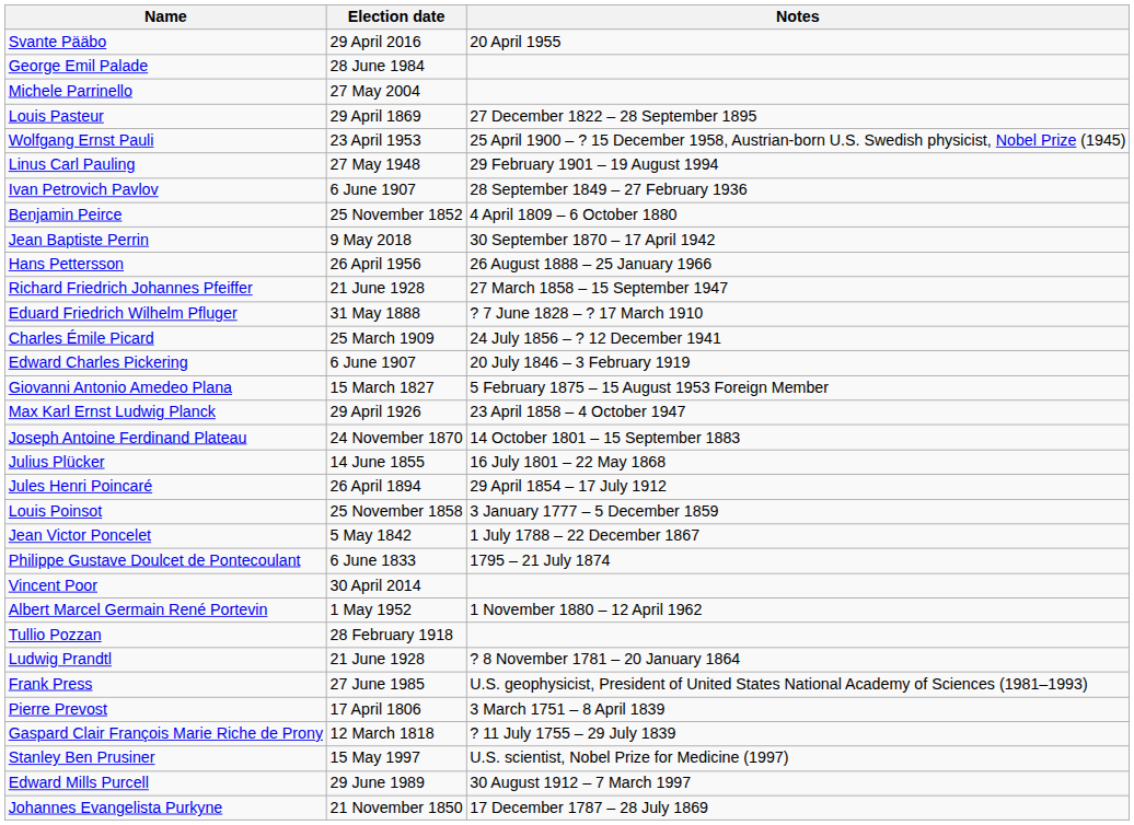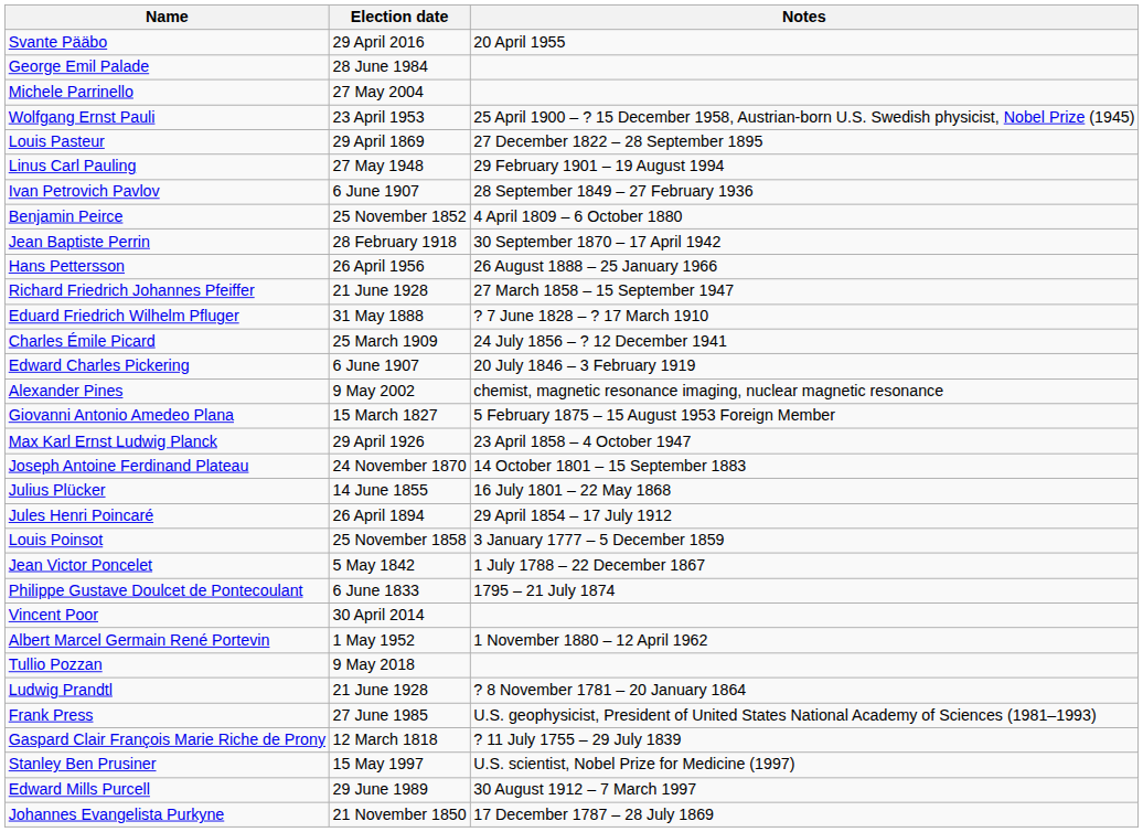 <table class="wikitable sortable">
 <tr>
 <th>Name</th>
 <th>Election date</th>
 <th class="unsortable">Notes</th>
 </tr>
 <tr>
 <td><a href='#'>Svante Pääbo</a></td>
 <td>29 April 2016</td>
 <td>20 April 1955</td>
 </tr>
 <tr>
 <td><a href='#'>George Emil Palade</a></td>
 <td>28 June 1984</td>
 <td></td>
 </tr>
 <tr>
 <td><a href='#'>Michele Parrinello</a></td>
 <td>27 May 2004</td>
 <td></td>
 </tr>
 <tr>
+<td><a href='#'>Wolfgang Ernst Pauli</a></td>
+<td>23 April 1953</td>
+<td>25 April 1900 – ? 15 December 1958, Austrian-born U.S. Swedish physicist, <a href='#'>Nobel Prize</a> (1945)</td>
+</tr>
+<tr>
 <td><a href='#'>Louis Pasteur</a></td>
 <td>29 April 1869</td>
 <td>27 December 1822 – 28 September 1895</td>
-</tr>
-<tr>
-<td><a href='#'>Wolfgang Ernst Pauli</a></td>
-<td>23 April 1953</td>
-<td>25 April 1900 – ? 15 December 1958, Austrian-born U.S. Swedish physicist, <a href='#'>Nobel Prize</a> (1945)</td>
 </tr>
 <tr>
 <td><a href='#'>Linus Carl Pauling</a></td>
 <td>27 May 1948</td>
 <td>29 February 1901 – 19 August 1994</td>
 </tr>
 <tr>
 <td><a href='#'>Ivan Petrovich Pavlov</a></td>
 <td>6 June 1907</td>
 <td>28 September 1849 – 27 February 1936</td>
 </tr>
 <tr>
 <td><a href='#'>Benjamin Peirce</a></td>
 <td>25 November 1852</td>
 <td>4 April 1809 – 6 October 1880</td>
 </tr>
 <tr>
 <td><a href='#'>Jean Baptiste Perrin</a></td>
-<td>9 May 2018</td>
+<td>28 February 1918</td>
 <td>30 September 1870 – 17 April 1942</td>
 </tr>
 <tr>
 <td><a href='#'>Hans Pettersson</a></td>
 <td>26 April 1956</td>
 <td>26 August 1888 – 25 January 1966</td>
 </tr>
 <tr>
 <td><a href='#'>Richard Friedrich Johannes Pfeiffer</a></td>
 <td>21 June 1928</td>
 <td>27 March 1858 – 15 September 1947</td>
 </tr>
 <tr>
 <td><a href='#'>Eduard Friedrich Wilhelm Pfluger</a></td>
 <td>31 May 1888</td>
 <td>? 7 June 1828 – ? 17 March 1910</td>
 </tr>
 <tr>
 <td><a href='#'>Charles Émile Picard</a></td>
 <td>25 March 1909</td>
 <td>24 July 1856 – ? 12 December 1941</td>
 </tr>
 <tr>
 <td><a href='#'>Edward Charles Pickering</a></td>
 <td>6 June 1907</td>
 <td>20 July 1846 – 3 February 1919</td>
+</tr>
+<tr>
+<td><a href='#'>Alexander Pines</a></td>
+<td>9 May 2002</td>
+<td>chemist, magnetic resonance imaging, nuclear magnetic resonance</td>
 </tr>
 <tr>
 <td><a href='#'>Giovanni Antonio Amedeo Plana</a></td>
 <td>15 March 1827</td>
 <td>5 February 1875 – 15 August 1953 Foreign Member</td>
 </tr>
 <tr>
 <td><a href='#'>Max Karl Ernst Ludwig Planck</a></td>
 <td>29 April 1926</td>
 <td>23 April 1858 – 4 October 1947</td>
 </tr>
 <tr>
 <td><a href='#'>Joseph Antoine Ferdinand Plateau</a></td>
 <td>24 November 1870</td>
 <td>14 October 1801 – 15 September 1883</td>
 </tr>
 <tr>
 <td><a href='#'>Julius Plücker</a></td>
 <td>14 June 1855</td>
 <td>16 July 1801 – 22 May 1868</td>
 </tr>
 <tr>
 <td><a href='#'>Jules Henri Poincaré</a></td>
 <td>26 April 1894</td>
 <td>29 April 1854 – 17 July 1912</td>
 </tr>
 <tr>
 <td><a href='#'>Louis Poinsot</a></td>
 <td>25 November 1858</td>
 <td>3 January 1777 – 5 December 1859</td>
 </tr>
 <tr>
 <td><a href='#'>Jean Victor Poncelet</a></td>
 <td>5 May 1842</td>
 <td>1 July 1788 – 22 December 1867</td>
 </tr>
 <tr>
 <td><a href='#'>Philippe Gustave Doulcet de Pontecoulant</a></td>
 <td>6 June 1833</td>
 <td>1795 – 21 July 1874</td>
 </tr>
 <tr>
 <td><a href='#'>Vincent Poor</a></td>
 <td>30 April 2014</td>
 <td></td>
 </tr>
 <tr>
 <td><a href='#'>Albert Marcel Germain René Portevin</a></td>
 <td>1 May 1952</td>
 <td>1 November 1880 – 12 April 1962</td>
 </tr>
 <tr>
 <td><a href='#'>Tullio Pozzan</a></td>
-<td>28 February 1918</td>
+<td>9 May 2018</td>
 <td></td>
 </tr>
 <tr>
 <td><a href='#'>Ludwig Prandtl</a></td>
 <td>21 June 1928</td>
 <td>? 8 November 1781 – 20 January 1864</td>
 </tr>
 <tr>
 <td><a href='#'>Frank Press</a></td>
 <td>27 June 1985</td>
 <td>U.S. geophysicist, President of United States National Academy of Sciences (1981–1993)</td>
-</tr>
-<tr>
-<td><a href='#'>Pierre Prevost</a></td>
-<td>17 April 1806</td>
-<td>3 March 1751 – 8 April 1839</td>
 </tr>
 <tr>
 <td><a href='#'>Gaspard Clair François Marie Riche de Prony</a></td>
 <td>12 March 1818</td>
 <td>? 11 July 1755 – 29 July 1839</td>
 </tr>
 <tr>
 <td><a href='#'>Stanley Ben Prusiner</a></td>
 <td>15 May 1997</td>
 <td>U.S. scientist, Nobel Prize for Medicine (1997)</td>
 </tr>
 <tr>
 <td><a href='#'>Edward Mills Purcell</a></td>
 <td>29 June 1989</td>
 <td>30 August 1912 – 7 March 1997</td>
 </tr>
 <tr>
 <td><a href='#'>Johannes Evangelista Purkyne</a></td>
 <td>21 November 1850</td>
 <td>17 December 1787 – 28 July 1869</td>
 </tr>
 </table>
